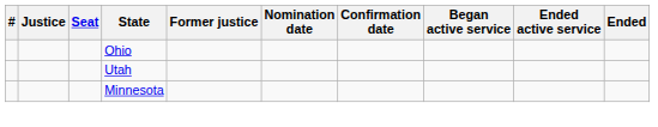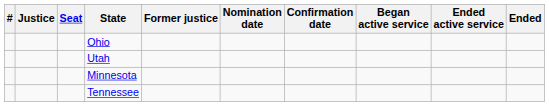 <table class="sortable wikitable">
 <tr bgcolor="#ececec">
 <th>#</th>
 <th>Justice</th>
 <th><a href='#'>Seat</a></th>
 <th>State</th>
 <th>Former justice</th>
 <th>Nomination<br>date</th>
 <th>Confirmation<br>date</th>
 <th>Began<br>active service</th>
 <th>Ended<br>active service</th>
 <th>Ended<br></th>
 </tr>
 <tr>
 <td></td>
 <td></td>
 <td align="center"></td>
 <td><a href='#'>Ohio</a></td>
 <td></td>
 <td></td>
 <td></td>
 <td></td>
 <td></td>
 <td align="center"></td>
 </tr>
 <tr>
 <td></td>
 <td></td>
 <td align="center"></td>
 <td><a href='#'>Utah</a></td>
 <td></td>
 <td></td>
 <td></td>
 <td></td>
 <td></td>
 <td></td>
 </tr>
 <tr>
 <td></td>
 <td></td>
 <td align="center"></td>
 <td><a href='#'>Minnesota</a></td>
 <td></td>
 <td></td>
 <td></td>
 <td></td>
 <td></td>
 <td align="center"></td>
 </tr>
+<tr>
+<td></td>
+<td></td>
+<td align="center"></td>
+<td><a href='#'>Tennessee</a></td>
+<td></td>
+<td></td>
+<td></td>
+<td></td>
+<td></td>
+<td align="center"></td>
+</tr>
 </table>
